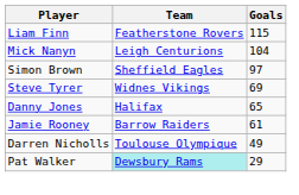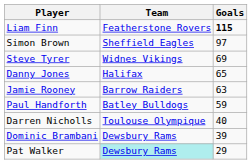 <table class="wikitable" style="text-align:centre;">
 <tr>
 <th>Player</th>
 <th>Team</th>
 <th>Goals</th>
 </tr>
 <tr>
 <td><a href='#'>Liam Finn</a></td>
 <td><a href='#'>Featherstone Rovers</a></td>
-<td>115</td>
-</tr>
-<tr>
-<td><a href='#'>Mick Nanyn</a></td>
-<td><a href='#'>Leigh Centurions</a></td>
-<td>104</td>
+<td><strong>115</strong></td>
 </tr>
 <tr>
 <td>Simon Brown</td>
 <td><a href='#'>Sheffield Eagles</a></td>
 <td>97</td>
 </tr>
 <tr>
 <td><a href='#'>Steve Tyrer</a></td>
 <td><a href='#'>Widnes Vikings</a></td>
 <td>69</td>
 </tr>
 <tr>
 <td><a href='#'>Danny Jones</a></td>
 <td><a href='#'>Halifax</a></td>
 <td>65</td>
 </tr>
 <tr>
 <td><a href='#'>Jamie Rooney</a></td>
 <td><a href='#'>Barrow Raiders</a></td>
-<td>61</td>
+<td>63</td>
+</tr>
+<tr>
+<td><a href='#'>Paul Handforth</a></td>
+<td><a href='#'>Batley Bulldogs</a></td>
+<td>59</td>
 </tr>
 <tr>
 <td>Darren Nicholls</td>
 <td><a href='#'>Toulouse Olympique</a></td>
-<td>49</td>
+<td>40</td>
+</tr>
+<tr>
+<td><a href='#'>Dominic Brambani</a></td>
+<td><a href='#'>Dewsbury Rams</a></td>
+<td>39</td>
 </tr>
 <tr>
 <td>Pat Walker</td>
 <td style="background: paleturquoise;"><a href='#'>Dewsbury Rams</a></td>
 <td>29</td>
 </tr>
 </table>
